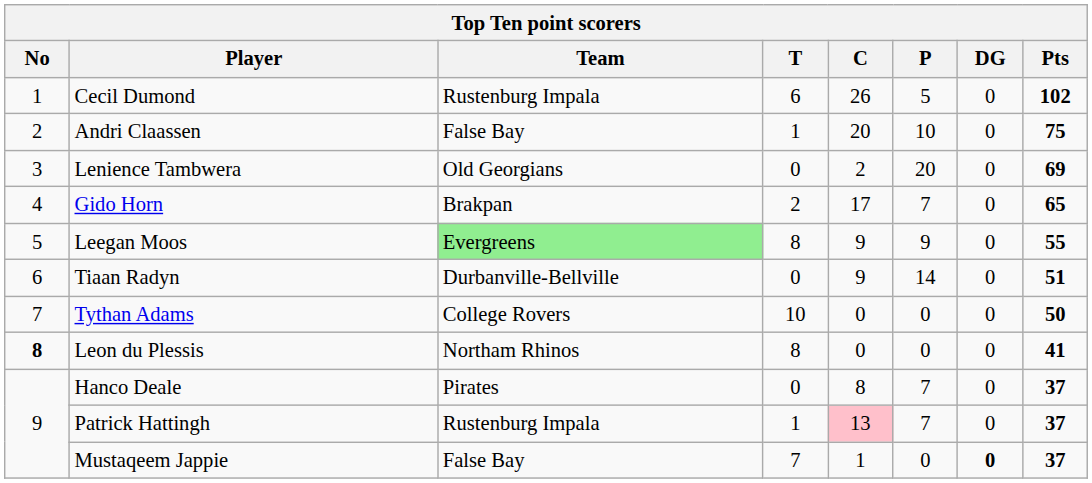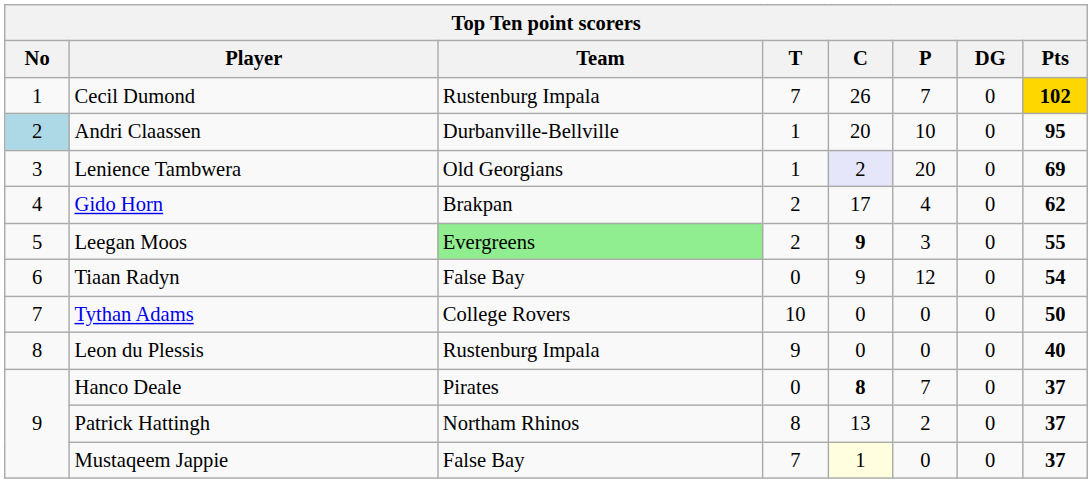 <table class="wikitable sortable" style="text-align:center; line-height:130%; font-size:90%; width:60%;">
 <tr>
 <th colspan="100%">Top Ten point scorers</th>
 </tr>
 <tr>
 <th style="width:6%;">No</th>
 <th style="width:34%;">Player</th>
 <th style="width:30%;">Team</th>
 <th style="width:6%;">T</th>
 <th style="width:6%;">C</th>
 <th style="width:6%;">P</th>
 <th style="width:6%;">DG</th>
 <th style="width:6%;">Pts<br></th>
 </tr>
 <tr>
 <td>1</td>
 <td style="text-align:left;">Cecil Dumond</td>
 <td style="text-align:left;">Rustenburg Impala</td>
-<td>6</td>
+<td>7</td>
 <td>26</td>
-<td>5</td>
+<td>7</td>
 <td>0</td>
-<td><strong>102</strong></td>
+<td style="background: gold;"><strong>102</strong></td>
 </tr>
 <tr>
-<td>2</td>
+<td style="background: lightblue;">2</td>
 <td style="text-align:left;">Andri Claassen</td>
-<td style="text-align:left;">False Bay</td>
+<td style="text-align:left;">Durbanville-Bellville</td>
 <td>1</td>
 <td>20</td>
 <td>10</td>
 <td>0</td>
-<td><strong>75</strong></td>
+<td><strong>95</strong></td>
 </tr>
 <tr>
 <td>3</td>
 <td style="text-align:left;">Lenience Tambwera</td>
 <td style="text-align:left;">Old Georgians</td>
-<td>0</td>
-<td>2</td>
+<td>1</td>
+<td style="background: lavender;">2</td>
 <td>20</td>
 <td>0</td>
 <td><strong>69</strong></td>
 </tr>
 <tr>
 <td>4</td>
 <td style="text-align:left;"><a href='#'>Gido Horn</a></td>
 <td style="text-align:left;">Brakpan</td>
 <td>2</td>
 <td>17</td>
-<td>7</td>
+<td>4</td>
 <td>0</td>
-<td><strong>65</strong></td>
+<td><strong>62</strong></td>
 </tr>
 <tr>
 <td>5</td>
 <td style="text-align:left;">Leegan Moos</td>
 <td style="background: lightgreen; text-align:left;">Evergreens</td>
-<td>8</td>
-<td>9</td>
-<td>9</td>
+<td>2</td>
+<td><strong>9</strong></td>
+<td>3</td>
 <td>0</td>
 <td><strong>55</strong></td>
 </tr>
 <tr>
 <td>6</td>
 <td style="text-align:left;">Tiaan Radyn</td>
-<td style="text-align:left;">Durbanville-Bellville</td>
+<td style="text-align:left;">False Bay</td>
 <td>0</td>
 <td>9</td>
-<td>14</td>
+<td>12</td>
 <td>0</td>
-<td><strong>51</strong></td>
+<td><strong>54</strong></td>
 </tr>
 <tr>
 <td>7</td>
 <td style="text-align:left;"><a href='#'>Tythan Adams</a></td>
 <td style="text-align:left;">College Rovers</td>
 <td>10</td>
 <td>0</td>
 <td>0</td>
 <td>0</td>
 <td><strong>50</strong></td>
 </tr>
 <tr>
-<td><strong>8</strong></td>
+<td>8</td>
 <td style="text-align:left;">Leon du Plessis</td>
-<td style="text-align:left;">Northam Rhinos</td>
-<td>8</td>
+<td style="text-align:left;">Rustenburg Impala</td>
+<td>9</td>
 <td>0</td>
 <td>0</td>
 <td>0</td>
-<td><strong>41</strong></td>
+<td><strong>40</strong></td>
 </tr>
 <tr>
 <td rowspan=3>9</td>
 <td style="text-align:left;">Hanco Deale</td>
 <td style="text-align:left;">Pirates</td>
 <td>0</td>
-<td>8</td>
+<td><strong>8</strong></td>
 <td>7</td>
 <td>0</td>
 <td><strong>37</strong></td>
 </tr>
 <tr>
 <td style="text-align:left;">Patrick Hattingh</td>
-<td style="text-align:left;">Rustenburg Impala</td>
-<td>1</td>
-<td style="background: pink;">13</td>
-<td>7</td>
+<td style="text-align:left;">Northam Rhinos</td>
+<td>8</td>
+<td>13</td>
+<td>2</td>
 <td>0</td>
 <td><strong>37</strong></td>
 </tr>
 <tr>
 <td style="text-align:left;">Mustaqeem Jappie</td>
 <td style="text-align:left;">False Bay</td>
 <td>7</td>
-<td>1</td>
+<td style="background: lightyellow;">1</td>
 <td>0</td>
-<td><strong>0</strong></td>
+<td>0</td>
 <td><strong>37</strong></td>
 </tr>
 </table>
